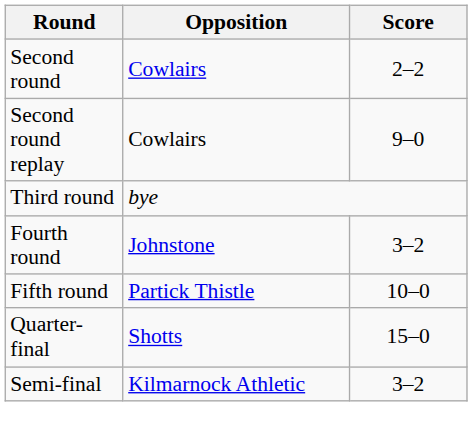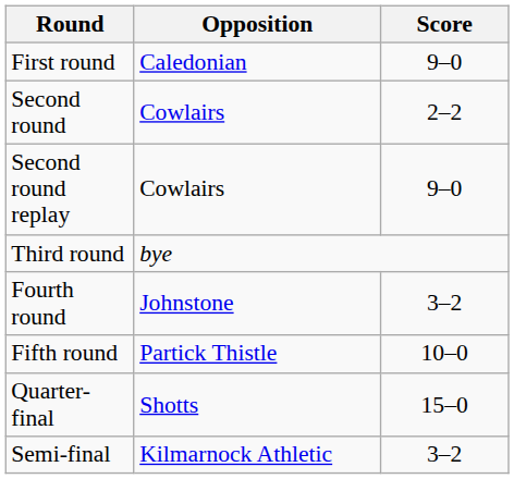 <table class="wikitable" style="text-align:left;margin-left:1em;float:left">
 <tr>
 <th width=80>Round</th>
 <th width=160>Opposition</th>
 <th width=80>Score</th>
+</tr>
+<tr>
+<td>First round</td>
+<td><a href='#'>Caledonian</a></td>
+<td align=center>9–0</td>
 </tr>
 <tr>
 <td>Second round</td>
 <td><a href='#'>Cowlairs</a></td>
 <td align=center>2–2</td>
 </tr>
 <tr>
 <td>Second round replay</td>
 <td>Cowlairs</td>
 <td align=center>9–0</td>
 </tr>
 <tr>
 <td>Third round</td>
 <td colspan="2"><em>bye</em></td>
 </tr>
 <tr>
 <td>Fourth round</td>
 <td><a href='#'>Johnstone</a></td>
 <td align=center>3–2</td>
 </tr>
 <tr>
 <td>Fifth round</td>
 <td><a href='#'>Partick Thistle</a></td>
 <td align=center>10–0</td>
 </tr>
 <tr>
 <td>Quarter-final</td>
 <td><a href='#'>Shotts</a></td>
 <td align=center>15–0</td>
 </tr>
 <tr>
 <td>Semi-final</td>
 <td><a href='#'>Kilmarnock Athletic</a></td>
 <td align=center>3–2</td>
 </tr>
 </table>
